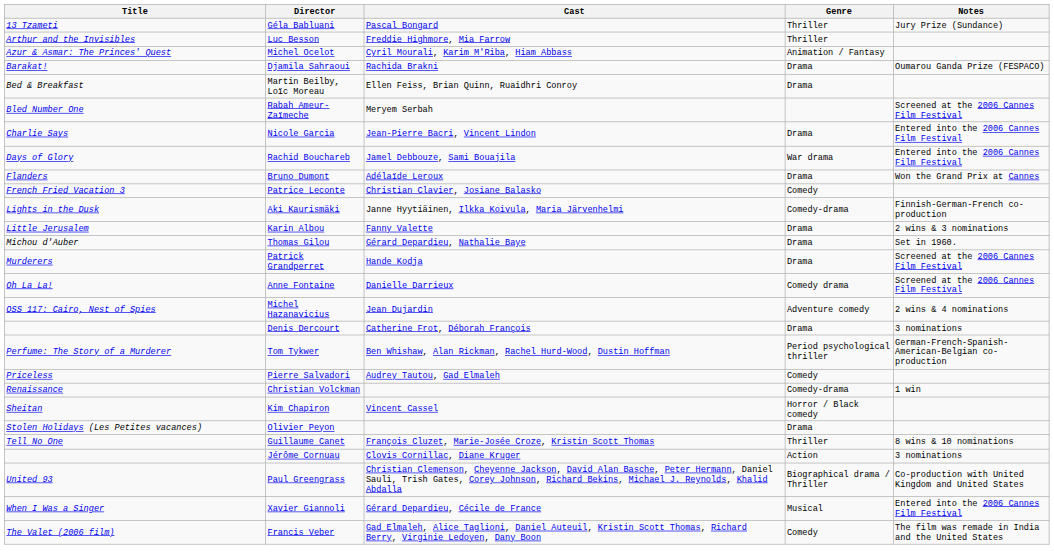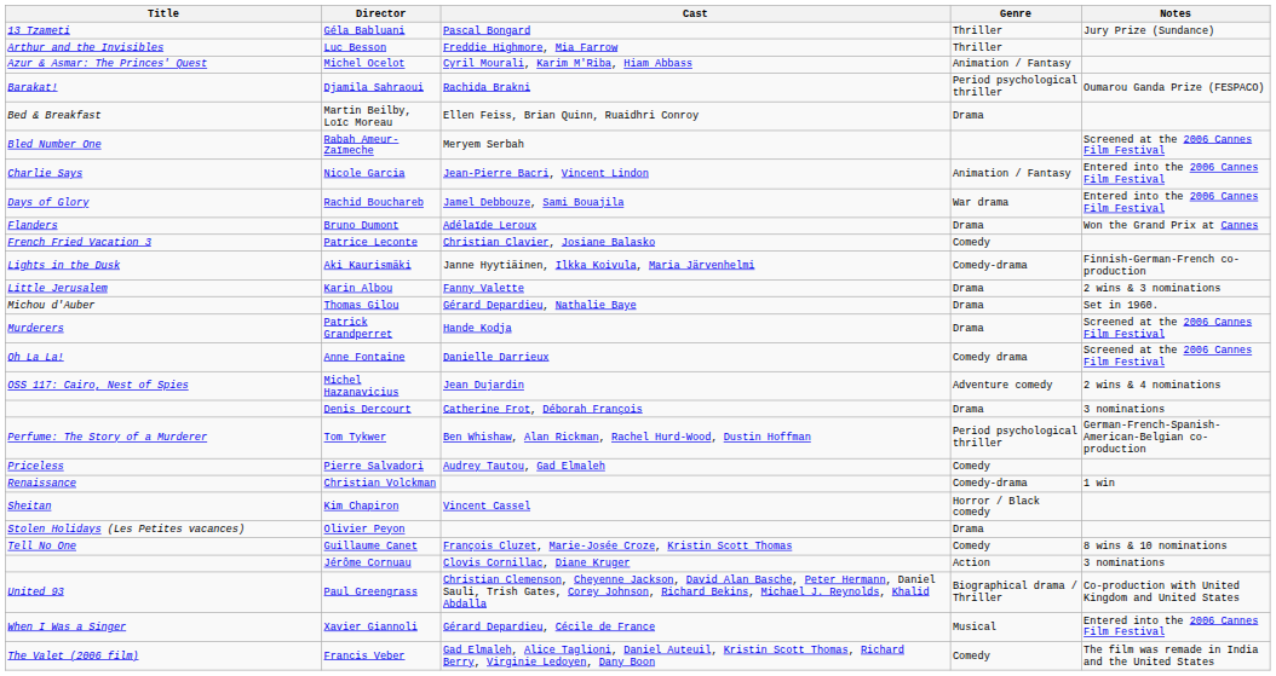 <table class="wikitable sortable" width="100%">
 <tr>
 <th style="width: 25%;">Title</th>
 <th>Director</th>
 <th>Cast</th>
 <th>Genre</th>
 <th>Notes</th>
 </tr>
 <tr>
 <td><em><a href='#'>13 Tzameti</a></em></td>
 <td><a href='#'>Géla Babluani</a></td>
 <td><a href='#'>Pascal Bongard</a></td>
 <td>Thriller</td>
 <td>Jury Prize (Sundance)</td>
 </tr>
 <tr>
 <td><em><a href='#'>Arthur and the Invisibles</a></em></td>
 <td><a href='#'>Luc Besson</a></td>
 <td><a href='#'>Freddie Highmore</a>, <a href='#'>Mia Farrow</a></td>
 <td>Thriller</td>
 <td></td>
 </tr>
 <tr>
 <td><em><a href='#'>Azur & Asmar: The Princes' Quest</a></em></td>
 <td><a href='#'>Michel Ocelot</a></td>
 <td><a href='#'>Cyril Mourali</a>, <a href='#'>Karim M'Riba</a>, <a href='#'>Hiam Abbass</a></td>
 <td>Animation / Fantasy</td>
 <td></td>
 </tr>
 <tr>
 <td><em><a href='#'>Barakat!</a></em></td>
 <td><a href='#'>Djamila Sahraoui</a></td>
 <td><a href='#'>Rachida Brakni</a></td>
-<td>Drama</td>
+<td>Period psychological thriller</td>
 <td>Oumarou Ganda Prize (FESPACO)</td>
 </tr>
 <tr>
 <td><em>Bed & Breakfast</em></td>
 <td>Martin Beilby, Loïc Moreau</td>
 <td>Ellen Feiss, Brian Quinn, Ruaidhri Conroy</td>
 <td>Drama</td>
 <td></td>
 </tr>
 <tr>
 <td><em><a href='#'>Bled Number One</a></em></td>
 <td><a href='#'>Rabah Ameur-Zaïmeche</a></td>
 <td>Meryem Serbah</td>
 <td></td>
 <td>Screened at the <a href='#'>2006 Cannes Film Festival</a></td>
 </tr>
 <tr>
 <td><em><a href='#'>Charlie Says</a></em></td>
 <td><a href='#'>Nicole Garcia</a></td>
 <td><a href='#'>Jean-Pierre Bacri</a>, <a href='#'>Vincent Lindon</a></td>
-<td>Drama</td>
+<td>Animation / Fantasy</td>
 <td>Entered into the <a href='#'>2006 Cannes Film Festival</a></td>
 </tr>
 <tr>
 <td><em><a href='#'>Days of Glory</a></em></td>
 <td><a href='#'>Rachid Bouchareb</a></td>
 <td><a href='#'>Jamel Debbouze</a>, <a href='#'>Sami Bouajila</a></td>
 <td>War drama</td>
 <td>Entered into the <a href='#'>2006 Cannes Film Festival</a></td>
 </tr>
 <tr>
 <td><em><a href='#'>Flanders</a></em></td>
 <td><a href='#'>Bruno Dumont</a></td>
 <td><a href='#'>Adélaïde Leroux</a></td>
 <td>Drama</td>
 <td>Won the Grand Prix at <a href='#'>Cannes</a></td>
 </tr>
 <tr>
 <td><em><a href='#'>French Fried Vacation 3</a></em></td>
 <td><a href='#'>Patrice Leconte</a></td>
 <td><a href='#'>Christian Clavier</a>, <a href='#'>Josiane Balasko</a></td>
 <td>Comedy</td>
 <td></td>
 </tr>
 <tr>
 <td><em><a href='#'>Lights in the Dusk</a></em></td>
 <td><a href='#'>Aki Kaurismäki</a></td>
 <td>Janne Hyytiäinen, <a href='#'>Ilkka Koivula</a>, <a href='#'>Maria Järvenhelmi</a></td>
 <td>Comedy-drama</td>
 <td>Finnish-German-French co-production</td>
 </tr>
 <tr>
 <td><em><a href='#'>Little Jerusalem</a></em></td>
 <td><a href='#'>Karin Albou</a></td>
 <td><a href='#'>Fanny Valette</a></td>
 <td>Drama</td>
 <td>2 wins & 3 nominations</td>
 </tr>
 <tr>
 <td><em>Michou d'Auber</em></td>
 <td><a href='#'>Thomas Gilou</a></td>
 <td><a href='#'>Gérard Depardieu</a>, <a href='#'>Nathalie Baye</a></td>
 <td>Drama</td>
 <td>Set in 1960.</td>
 </tr>
 <tr>
 <td><em><a href='#'>Murderers</a></em></td>
 <td><a href='#'>Patrick Grandperret</a></td>
 <td><a href='#'>Hande Kodja</a></td>
 <td>Drama</td>
 <td>Screened at the <a href='#'>2006 Cannes Film Festival</a></td>
 </tr>
 <tr>
 <td><em><a href='#'>Oh La La!</a></em></td>
 <td><a href='#'>Anne Fontaine</a></td>
 <td><a href='#'>Danielle Darrieux</a></td>
 <td>Comedy drama</td>
 <td>Screened at the <a href='#'>2006 Cannes Film Festival</a></td>
 </tr>
 <tr>
 <td><em><a href='#'>OSS 117: Cairo, Nest of Spies</a></em></td>
 <td><a href='#'>Michel Hazanavicius</a></td>
 <td><a href='#'>Jean Dujardin</a></td>
 <td>Adventure comedy</td>
 <td>2 wins & 4 nominations</td>
 </tr>
 <tr>
 <td></td>
 <td><a href='#'>Denis Dercourt</a></td>
 <td><a href='#'>Catherine Frot</a>, <a href='#'>Déborah François</a></td>
 <td>Drama</td>
 <td>3 nominations</td>
 </tr>
 <tr>
 <td><em><a href='#'>Perfume: The Story of a Murderer</a></em></td>
 <td><a href='#'>Tom Tykwer</a></td>
 <td><a href='#'>Ben Whishaw</a>, <a href='#'>Alan Rickman</a>, <a href='#'>Rachel Hurd-Wood</a>, <a href='#'>Dustin Hoffman</a></td>
 <td>Period psychological thriller</td>
 <td>German-French-Spanish-American-Belgian co-production</td>
 </tr>
 <tr>
 <td><em><a href='#'>Priceless</a></em></td>
 <td><a href='#'>Pierre Salvadori</a></td>
 <td><a href='#'>Audrey Tautou</a>, <a href='#'>Gad Elmaleh</a></td>
 <td>Comedy</td>
 <td></td>
 </tr>
 <tr>
 <td><em><a href='#'>Renaissance</a></em></td>
 <td><a href='#'>Christian Volckman</a></td>
 <td></td>
 <td>Comedy-drama</td>
 <td>1 win</td>
 </tr>
 <tr>
 <td><em><a href='#'>Sheitan</a></em></td>
 <td><a href='#'>Kim Chapiron</a></td>
 <td><a href='#'>Vincent Cassel</a></td>
 <td>Horror / Black comedy</td>
 <td></td>
 </tr>
 <tr>
 <td><em><a href='#'>Stolen Holidays</a> (Les Petites vacances)</em></td>
 <td><a href='#'>Olivier Peyon</a></td>
 <td></td>
 <td>Drama</td>
 <td></td>
 </tr>
 <tr>
 <td><em><a href='#'>Tell No One</a></em></td>
 <td><a href='#'>Guillaume Canet</a></td>
 <td><a href='#'>François Cluzet</a>, <a href='#'>Marie-Josée Croze</a>, <a href='#'>Kristin Scott Thomas</a></td>
-<td>Thriller</td>
+<td>Comedy</td>
 <td>8 wins & 10 nominations</td>
 </tr>
 <tr>
 <td></td>
 <td><a href='#'>Jérôme Cornuau</a></td>
 <td><a href='#'>Clovis Cornillac</a>, <a href='#'>Diane Kruger</a></td>
 <td>Action</td>
 <td>3 nominations</td>
 </tr>
 <tr>
 <td><em><a href='#'>United 93</a></em></td>
 <td><a href='#'>Paul Greengrass</a></td>
 <td><a href='#'>Christian Clemenson</a>, <a href='#'>Cheyenne Jackson</a>, <a href='#'>David Alan Basche</a>, <a href='#'>Peter Hermann</a>, Daniel Sauli, Trish Gates, <a href='#'>Corey Johnson</a>, <a href='#'>Richard Bekins</a>, <a href='#'>Michael J. Reynolds</a>, <a href='#'>Khalid Abdalla</a></td>
 <td>Biographical drama / Thriller</td>
 <td>Co-production with United Kingdom and United States</td>
 </tr>
 <tr>
 <td><em><a href='#'>When I Was a Singer</a></em></td>
 <td><a href='#'>Xavier Giannoli</a></td>
 <td><a href='#'>Gérard Depardieu</a>, <a href='#'>Cécile de France</a></td>
 <td>Musical</td>
 <td>Entered into the <a href='#'>2006 Cannes Film Festival</a></td>
 </tr>
 <tr>
 <td><em><a href='#'>The Valet (2006 film)</a></em></td>
 <td><a href='#'>Francis Veber</a></td>
 <td><a href='#'>Gad Elmaleh</a>, <a href='#'>Alice Taglioni</a>, <a href='#'>Daniel Auteuil</a>, <a href='#'>Kristin Scott Thomas</a>, <a href='#'>Richard Berry</a>, <a href='#'>Virginie Ledoyen</a>, <a href='#'>Dany Boon</a></td>
 <td>Comedy</td>
 <td>The film was remade in India and the United States</td>
 </tr>
 </table>
